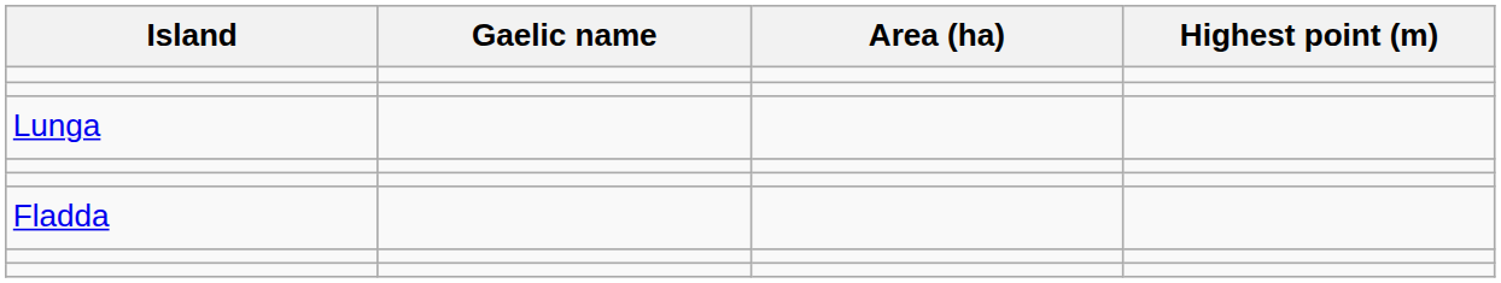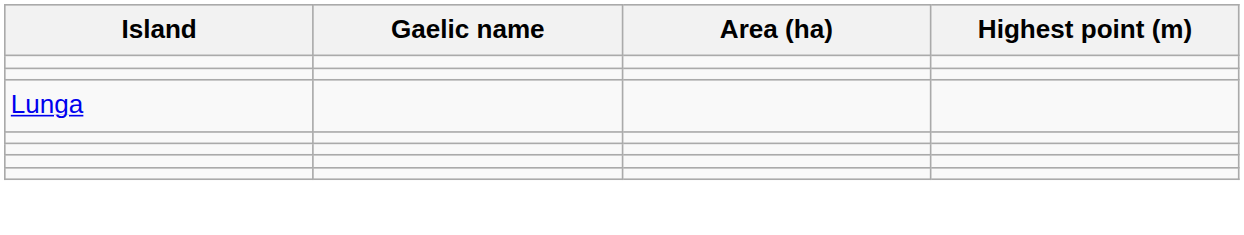 <table class="wikitable sortable" style="font-size:100%; width:60%; border:0px; text-align:left; line-height:150%;">
 <tr>
 <th width="10%">Island</th>
 <th width="10%">Gaelic name</th>
 <th width="10%">Area (ha)</th>
 <th width="10%">Highest point (m)</th>
 </tr>
 <tr>
 <td></td>
 <td></td>
 <td></td>
 <td></td>
 </tr>
 <tr>
 <td></td>
 <td></td>
 <td></td>
 <td></td>
 </tr>
 <tr>
 <td><a href='#'>Lunga</a></td>
 <td></td>
 <td></td>
 <td></td>
 </tr>
 <tr>
 <td></td>
 <td></td>
 <td></td>
 <td></td>
 </tr>
 <tr>
 <td></td>
 <td></td>
 <td></td>
 <td></td>
 </tr>
 <tr>
-<td><a href='#'>Fladda</a></td>
-<td></td>
-<td></td>
-<td></td>
-</tr>
-<tr>
 <td></td>
 <td></td>
 <td></td>
 <td></td>
 </tr>
 <tr>
 <td></td>
 <td></td>
 <td></td>
 <td></td>
 </tr>
 <tr>
 </tr>
 </table>
